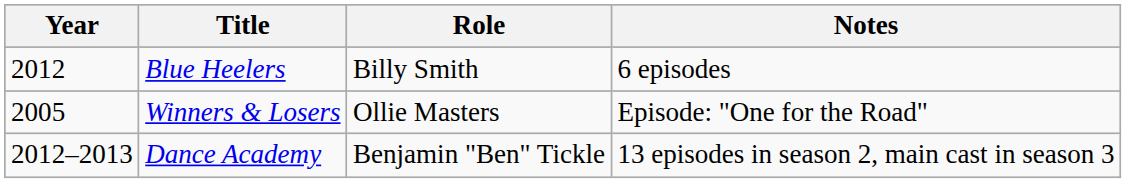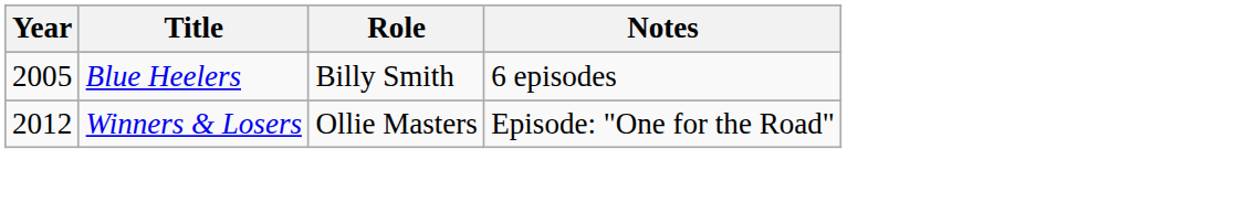 <table class="wikitable">
 <tr>
 <th>Year</th>
 <th>Title</th>
 <th>Role</th>
 <th>Notes</th>
 </tr>
 <tr>
-<td>2012</td>
+<td>2005</td>
 <td><em><a href='#'>Blue Heelers</a></em></td>
 <td>Billy Smith</td>
 <td>6 episodes</td>
 </tr>
 <tr>
-<td>2005</td>
+<td>2012</td>
 <td><em><a href='#'>Winners & Losers</a></em></td>
 <td>Ollie Masters</td>
 <td>Episode: "One for the Road"</td>
 </tr>
-<tr>
-<td>2012–2013</td>
-<td><em><a href='#'>Dance Academy</a></em></td>
-<td>Benjamin "Ben" Tickle</td>
-<td>13 episodes in season 2, main cast in season 3</td>
-</tr>
 </table>
